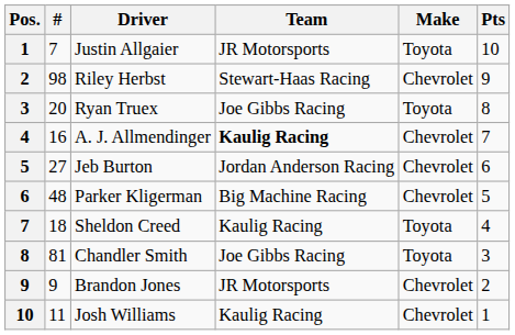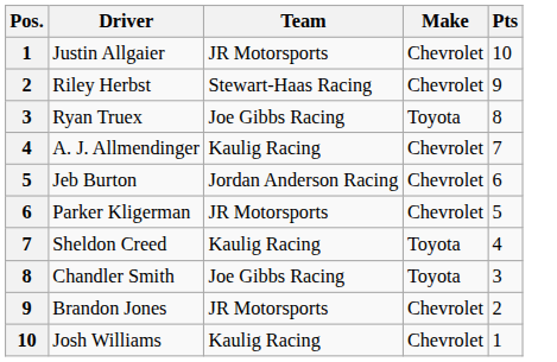 <table class="wikitable" style="font-size:95%">
 <tr>
 <th>Pos.</th>
-<th>#</th>
 <th>Driver</th>
 <th>Team</th>
 <th>Make</th>
 <th>Pts</th>
 </tr>
 <tr>
 <th>1</th>
-<td>7</td>
 <td>Justin Allgaier</td>
 <td>JR Motorsports</td>
-<td>Toyota</td>
+<td>Chevrolet</td>
 <td>10</td>
 </tr>
 <tr>
 <th>2</th>
-<td>98</td>
 <td>Riley Herbst</td>
 <td>Stewart-Haas Racing</td>
 <td>Chevrolet</td>
 <td>9</td>
 </tr>
 <tr>
 <th>3</th>
-<td>20</td>
 <td>Ryan Truex</td>
 <td>Joe Gibbs Racing</td>
 <td>Toyota</td>
 <td>8</td>
 </tr>
 <tr>
 <th>4</th>
-<td>16</td>
 <td>A. J. Allmendinger</td>
-<td><strong>Kaulig Racing</strong></td>
+<td>Kaulig Racing</td>
 <td>Chevrolet</td>
 <td>7</td>
 </tr>
 <tr>
 <th>5</th>
-<td>27</td>
 <td>Jeb Burton</td>
 <td>Jordan Anderson Racing</td>
 <td>Chevrolet</td>
 <td>6</td>
 </tr>
 <tr>
 <th>6</th>
-<td>48</td>
 <td>Parker Kligerman</td>
-<td>Big Machine Racing</td>
+<td>JR Motorsports</td>
 <td>Chevrolet</td>
 <td>5</td>
 </tr>
 <tr>
 <th>7</th>
-<td>18</td>
 <td>Sheldon Creed</td>
 <td>Kaulig Racing</td>
 <td>Toyota</td>
 <td>4</td>
 </tr>
 <tr>
 <th>8</th>
-<td>81</td>
 <td>Chandler Smith</td>
 <td>Joe Gibbs Racing</td>
 <td>Toyota</td>
 <td>3</td>
 </tr>
 <tr>
 <th>9</th>
-<td>9</td>
 <td>Brandon Jones</td>
 <td>JR Motorsports</td>
 <td>Chevrolet</td>
 <td>2</td>
 </tr>
 <tr>
 <th>10</th>
-<td>11</td>
 <td>Josh Williams</td>
 <td>Kaulig Racing</td>
 <td>Chevrolet</td>
 <td>1</td>
 </tr>
 </table>
